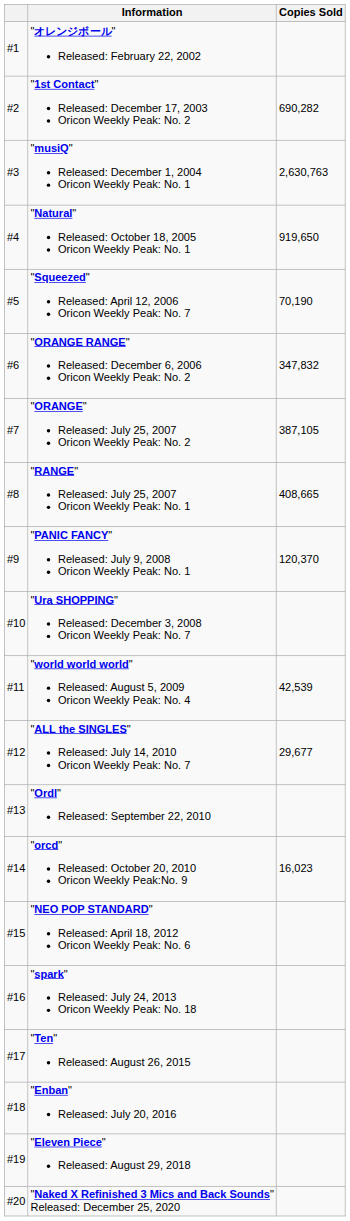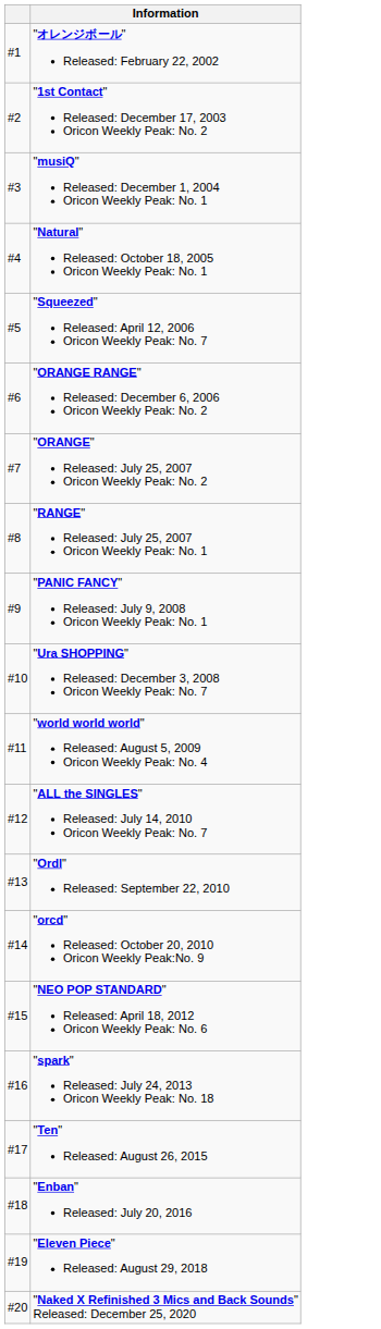 <table class="wikitable" border="1">
 <tr>
 <th></th>
 <th>Information</th>
-<th>Copies Sold</th>
 </tr>
 <tr>
 <td>#1</td>
 <td>"<strong><a href='#'>オレンジボール</a></strong>"<br><ul><li>Released: February 22, 2002</li></ul></td>
-<td></td>
 </tr>
 <tr>
 <td>#2</td>
 <td>"<strong><a href='#'>1st Contact</a></strong>"<br><ul><li>Released: December 17, 2003</li><li>Oricon Weekly Peak: No. 2</li></ul></td>
-<td>690,282</td>
 </tr>
 <tr>
 <td>#3</td>
 <td>"<strong><a href='#'>musiQ</a></strong>"<br><ul><li>Released: December 1, 2004</li><li>Oricon Weekly Peak: No. 1</li></ul></td>
-<td>2,630,763</td>
 </tr>
 <tr>
 <td>#4</td>
 <td>"<strong><a href='#'>Natural</a></strong>"<br><ul><li>Released: October 18, 2005</li><li>Oricon Weekly Peak: No. 1</li></ul></td>
-<td>919,650</td>
 </tr>
 <tr>
 <td>#5</td>
 <td>"<strong><a href='#'>Squeezed</a></strong>"<br><ul><li>Released: April 12, 2006</li><li>Oricon Weekly Peak: No. 7</li></ul></td>
-<td>70,190</td>
 </tr>
 <tr>
 <td>#6</td>
 <td>"<strong><a href='#'>ORANGE RANGE</a></strong>"<br><ul><li>Released: December 6, 2006</li><li>Oricon Weekly Peak: No. 2</li></ul></td>
-<td>347,832</td>
 </tr>
 <tr>
 <td>#7</td>
 <td>"<strong><a href='#'>ORANGE</a></strong>"<br><ul><li>Released: July 25, 2007</li><li>Oricon Weekly Peak: No. 2</li></ul></td>
-<td>387,105</td>
 </tr>
 <tr>
 <td>#8</td>
 <td>"<strong><a href='#'>RANGE</a></strong>"<br><ul><li>Released: July 25, 2007</li><li>Oricon Weekly Peak: No. 1</li></ul></td>
-<td>408,665</td>
 </tr>
 <tr>
 <td>#9</td>
 <td>"<strong><a href='#'>PANIC FANCY</a></strong>"<br><ul><li>Released: July 9, 2008</li><li>Oricon Weekly Peak: No. 1</li></ul></td>
-<td>120,370</td>
 </tr>
 <tr>
 <td>#10</td>
 <td>"<strong><a href='#'>Ura SHOPPING</a></strong>"<br><ul><li>Released: December 3, 2008</li><li>Oricon Weekly Peak: No. 7</li></ul></td>
-<td></td>
 </tr>
 <tr>
 <td>#11</td>
 <td>"<strong><a href='#'>world world world</a></strong>"<br><ul><li>Released: August 5, 2009</li><li>Oricon Weekly Peak: No. 4</li></ul></td>
-<td>42,539</td>
 </tr>
 <tr>
 <td>#12</td>
 <td>"<strong><a href='#'>ALL the SINGLES</a></strong>"<br><ul><li>Released: July 14, 2010</li><li>Oricon Weekly Peak: No. 7</li></ul></td>
-<td>29,677</td>
 </tr>
 <tr>
 <td>#13</td>
 <td>"<strong><a href='#'>Ordl</a></strong>"<br><ul><li>Released: September 22, 2010</li></ul></td>
-<td></td>
 </tr>
 <tr>
 <td>#14</td>
 <td>"<strong><a href='#'>orcd</a></strong>"<br><ul><li>Released: October 20, 2010</li><li>Oricon Weekly Peak:No. 9</li></ul></td>
-<td>16,023</td>
 </tr>
 <tr>
 <td>#15</td>
 <td>"<strong><a href='#'>NEO POP STANDARD</a></strong>"<br><ul><li>Released: April 18, 2012</li><li>Oricon Weekly Peak: No. 6</li></ul></td>
-<td></td>
 </tr>
 <tr>
 <td>#16</td>
 <td>"<strong><a href='#'>spark</a></strong>"<br><ul><li>Released: July 24, 2013</li><li>Oricon Weekly Peak: No. 18</li></ul></td>
-<td></td>
 </tr>
 <tr>
 <td>#17</td>
 <td>"<strong><a href='#'>Ten</a></strong>"<br><ul><li>Released: August 26, 2015</li></ul></td>
-<td></td>
 </tr>
 <tr>
 <td>#18</td>
 <td>"<strong><a href='#'>Enban</a></strong>"<br><ul><li>Released: July 20, 2016</li></ul></td>
-<td></td>
 </tr>
 <tr>
 <td>#19</td>
 <td>"<strong><a href='#'>Eleven Piece</a></strong>"<br><ul><li>Released: August 29, 2018</li></ul></td>
-<td></td>
 </tr>
 <tr>
 <td>#20</td>
 <td>"<strong><a href='#'>Naked X Refinished 3 Mics and Back Sounds</a></strong>"<br>Released: December 25, 2020</td>
-<td></td>
 </tr>
 </table>
